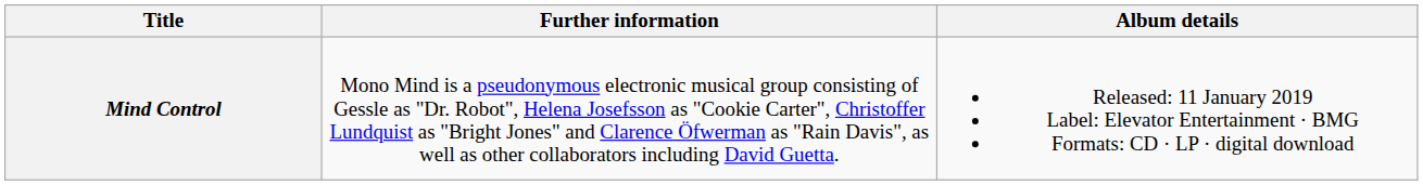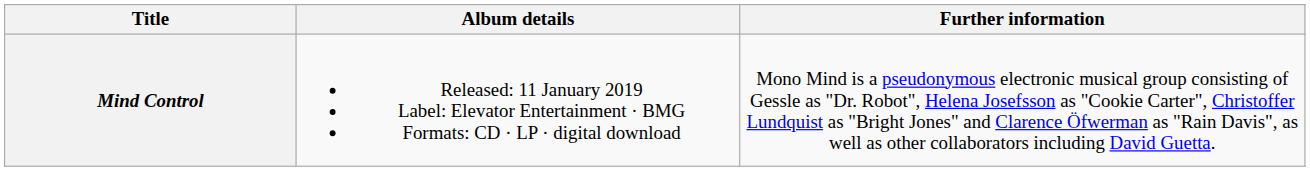 <table class="wikitable plainrowheaders" style="text-align:center;" border="1">
 <tr>
 <th scope="col" rowspan="1" style="width:15em;">Title</th>
+<th scope="col" rowspan="1" style="width:23em;">Album details</th>
 <th scope="col" rowspan="1" style="width:29.5em;">Further information</th>
-<th scope="col" rowspan="1" style="width:23em;">Album details</th>
 </tr>
 <tr>
 <th scope="row"><em>Mind Control</em></th>
+<td><br><ul><li>Released: 11 January 2019</li><li>Label: Elevator Entertainment · BMG</li><li>Formats: CD · LP · digital download</li></ul></td>
 <td><br>Mono Mind is a <a href='#'>pseudonymous</a> electronic musical group consisting of Gessle as "Dr. Robot", <a href='#'>Helena Josefsson</a> as "Cookie Carter", <a href='#'>Christoffer Lundquist</a> as "Bright Jones" and <a href='#'>Clarence Öfwerman</a> as "Rain Davis", as well as other collaborators including <a href='#'>David Guetta</a>.</td>
-<td><br><ul><li>Released: 11 January 2019</li><li>Label: Elevator Entertainment · BMG</li><li>Formats: CD · LP · digital download</li></ul></td>
 </tr>
 </table>
